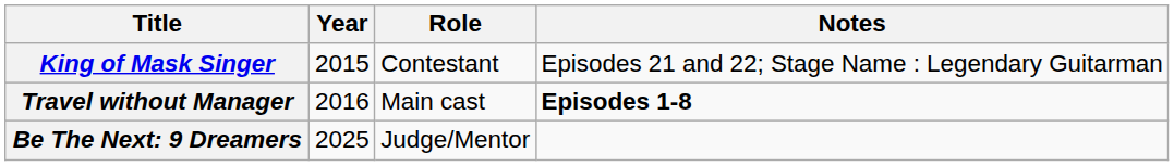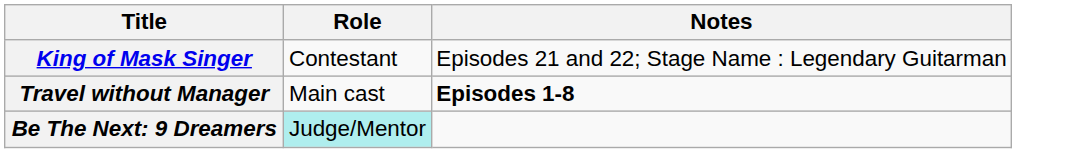 <table class="wikitable plainrowheaders">
 <tr>
 <th style="width:12em">Title</th>
-<th scope="col">Year</th>
 <th scope="col">Role</th>
 <th scope="col">Notes</th>
 </tr>
 <tr>
 <th scope="row"><em><a href='#'>King of Mask Singer</a></em></th>
-<td>2015</td>
 <td>Contestant</td>
 <td>Episodes 21 and 22; Stage Name : Legendary Guitarman</td>
 </tr>
 <tr>
 <th scope="row"><em>Travel without Manager</em></th>
-<td>2016</td>
 <td>Main cast</td>
 <td><strong>Episodes 1-8</strong></td>
 </tr>
 <tr>
 <th scope="row"><em>Be The Next: 9 Dreamers</em></th>
-<td>2025</td>
-<td>Judge/Mentor</td>
+<td style="background: paleturquoise;">Judge/Mentor</td>
 <td></td>
 </tr>
 </table>
